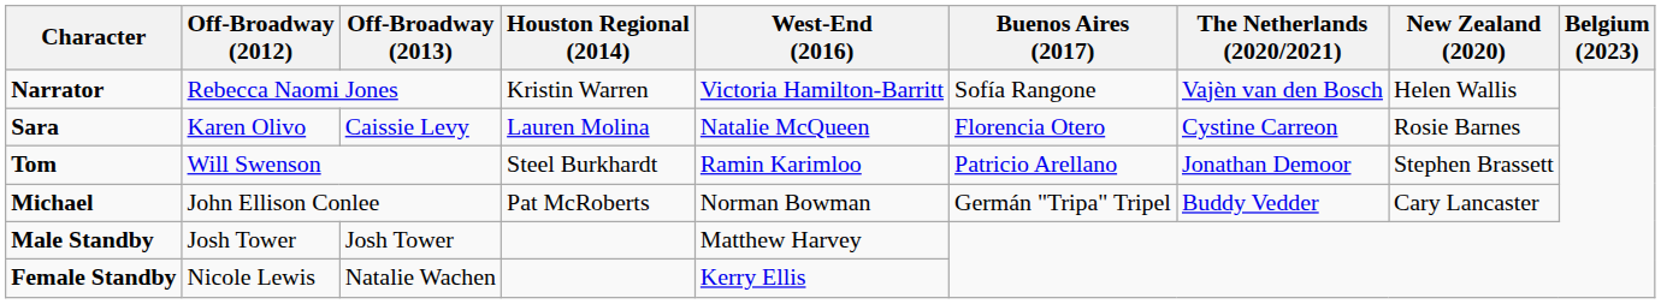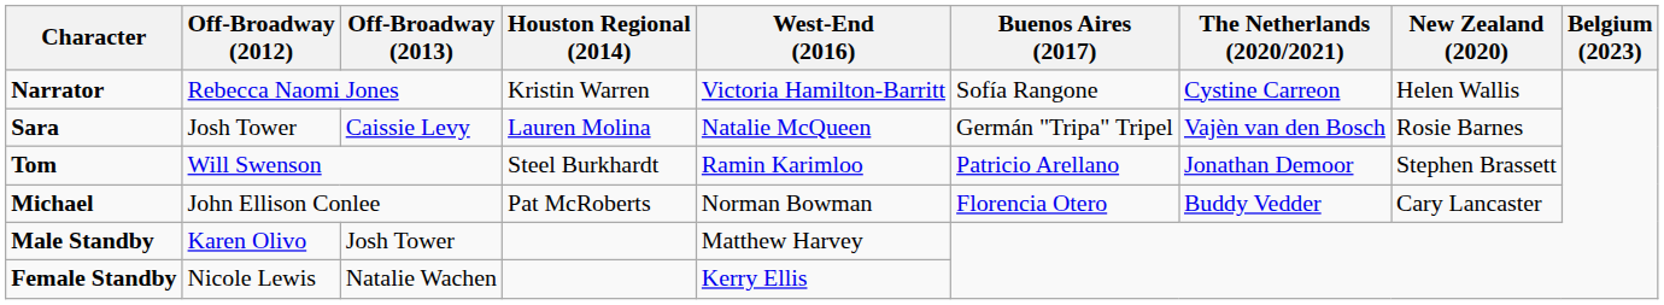 <table class="wikitable">
 <tr>
 <th>Character</th>
 <th>Off-Broadway<br>(2012)</th>
 <th>Off-Broadway<br>(2013)</th>
 <th>Houston Regional<br>(2014)</th>
 <th>West-End<br>(2016)</th>
 <th>Buenos Aires<br>(2017)</th>
 <th>The Netherlands<br>(2020/2021)</th>
 <th>New Zealand<br>(2020)</th>
 <th>Belgium<br>(2023)</th>
 </tr>
 <tr>
 <td><strong>Narrator</strong></td>
 <td colspan="2"><a href='#'>Rebecca Naomi Jones</a></td>
 <td>Kristin Warren</td>
 <td><a href='#'>Victoria Hamilton-Barritt</a></td>
 <td>Sofía Rangone</td>
-<td><a href='#'>Vajèn van den Bosch</a></td>
+<td><a href='#'>Cystine Carreon</a></td>
 <td>Helen Wallis</td>
 </tr>
 <tr>
 <td><strong>Sara</strong></td>
-<td><a href='#'>Karen Olivo</a></td>
+<td>Josh Tower</td>
 <td><a href='#'>Caissie Levy</a></td>
 <td><a href='#'>Lauren Molina</a></td>
 <td><a href='#'>Natalie McQueen</a></td>
-<td><a href='#'>Florencia Otero</a></td>
-<td><a href='#'>Cystine Carreon</a></td>
+<td>Germán "Tripa" Tripel</td>
+<td><a href='#'>Vajèn van den Bosch</a></td>
 <td>Rosie Barnes</td>
 </tr>
 <tr>
 <td><strong>Tom</strong></td>
 <td colspan="2"><a href='#'>Will Swenson</a></td>
 <td>Steel Burkhardt</td>
 <td><a href='#'>Ramin Karimloo</a></td>
 <td><a href='#'>Patricio Arellano</a></td>
 <td><a href='#'>Jonathan Demoor</a></td>
 <td>Stephen Brassett</td>
 </tr>
 <tr>
 <td><strong>Michael</strong></td>
 <td colspan="2">John Ellison Conlee</td>
 <td>Pat McRoberts</td>
 <td>Norman Bowman</td>
-<td>Germán "Tripa" Tripel</td>
+<td><a href='#'>Florencia Otero</a></td>
 <td><a href='#'>Buddy Vedder</a></td>
 <td>Cary Lancaster</td>
 </tr>
 <tr>
 <td><strong>Male Standby</strong></td>
-<td>Josh Tower</td>
+<td><a href='#'>Karen Olivo</a></td>
 <td>Josh Tower</td>
 <td></td>
 <td>Matthew Harvey</td>
 </tr>
 <tr>
 <td><strong>Female Standby</strong></td>
 <td>Nicole Lewis</td>
 <td>Natalie Wachen</td>
 <td></td>
 <td><a href='#'>Kerry Ellis</a></td>
 </tr>
 </table>
